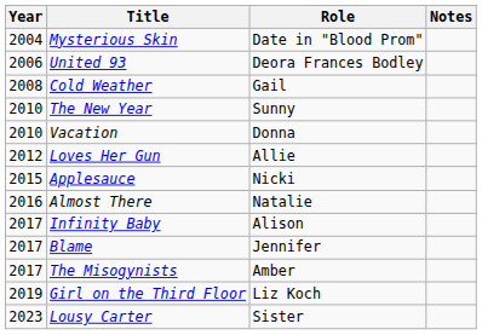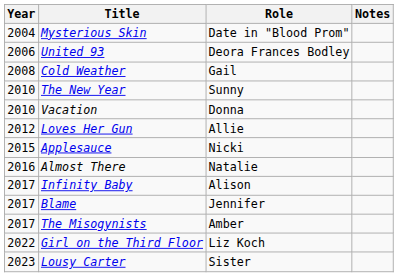 <table class="wikitable">
 <tr>
 <th>Year</th>
 <th>Title</th>
 <th>Role</th>
 <th>Notes</th>
 </tr>
 <tr>
 <td>2004</td>
 <td><em><a href='#'>Mysterious Skin</a></em></td>
 <td>Date in "Blood Prom"</td>
 <td></td>
 </tr>
 <tr>
 <td>2006</td>
 <td><em><a href='#'>United 93</a></em></td>
 <td>Deora Frances Bodley</td>
 <td></td>
 </tr>
 <tr>
 <td>2008</td>
 <td><em><a href='#'>Cold Weather</a></em></td>
 <td>Gail</td>
 <td></td>
 </tr>
 <tr>
 <td>2010</td>
 <td><em><a href='#'>The New Year</a></em></td>
 <td>Sunny</td>
 <td></td>
 </tr>
 <tr>
 <td>2010</td>
 <td><em>Vacation</em></td>
 <td>Donna</td>
 <td></td>
 </tr>
 <tr>
 <td>2012</td>
 <td><em><a href='#'>Loves Her Gun</a></em></td>
 <td>Allie</td>
 <td></td>
 </tr>
 <tr>
 <td>2015</td>
 <td><em><a href='#'>Applesauce</a></em></td>
 <td>Nicki</td>
 <td></td>
 </tr>
 <tr>
 <td>2016</td>
 <td><em>Almost There</em></td>
 <td>Natalie</td>
 <td></td>
 </tr>
 <tr>
 <td>2017</td>
 <td><em><a href='#'>Infinity Baby</a></em></td>
 <td>Alison</td>
 <td></td>
 </tr>
 <tr>
 <td>2017</td>
 <td><em><a href='#'>Blame</a></em></td>
 <td>Jennifer</td>
 <td></td>
 </tr>
 <tr>
 <td>2017</td>
 <td><em><a href='#'>The Misogynists</a></em></td>
 <td>Amber</td>
 <td></td>
 </tr>
 <tr>
-<td>2019</td>
+<td>2022</td>
 <td><em><a href='#'>Girl on the Third Floor</a></em></td>
 <td>Liz Koch</td>
 <td></td>
 </tr>
 <tr>
 <td>2023</td>
 <td><em><a href='#'>Lousy Carter</a></em></td>
 <td>Sister</td>
 <td></td>
 </tr>
 </table>
